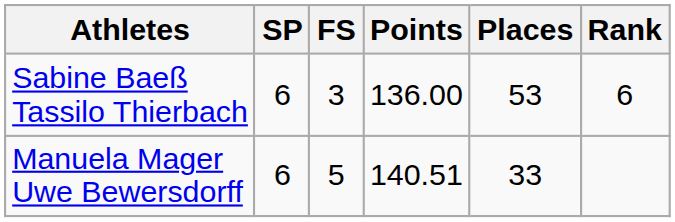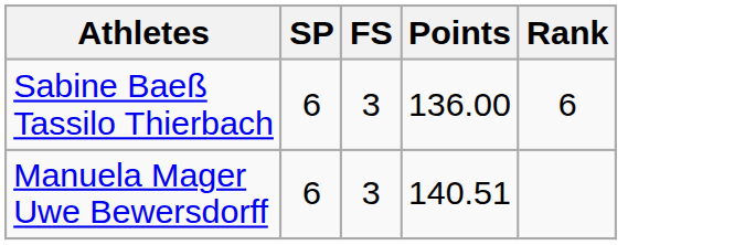 <table class="wikitable" style="font-size:90%;">
 <tr>
 <th>Athletes</th>
 <th>SP</th>
 <th>FS</th>
 <th>Points</th>
-<th>Places</th>
 <th>Rank</th>
 </tr>
 <tr align=center>
 <td align=left><a href='#'>Sabine Baeß</a><br><a href='#'>Tassilo Thierbach</a></td>
 <td>6</td>
 <td>3</td>
 <td>136.00</td>
-<td>53</td>
 <td>6</td>
 </tr>
 <tr align=center>
 <td align=left><a href='#'>Manuela Mager</a><br><a href='#'>Uwe Bewersdorff</a></td>
 <td>6</td>
-<td>5</td>
+<td>3</td>
 <td>140.51</td>
-<td>33</td>
 <td></td>
 </tr>
 </table>
